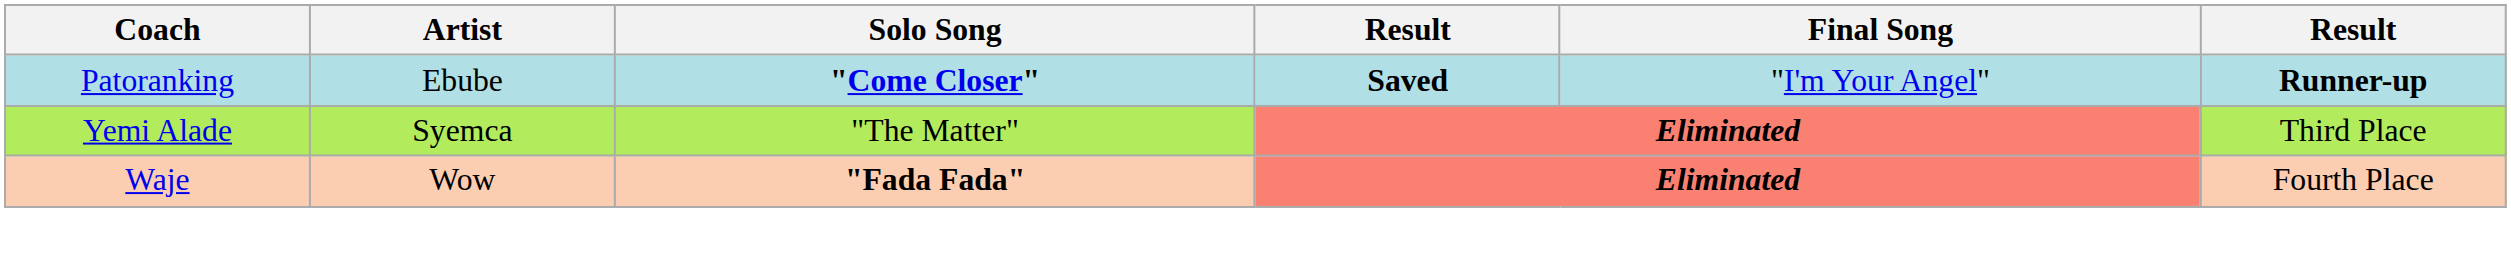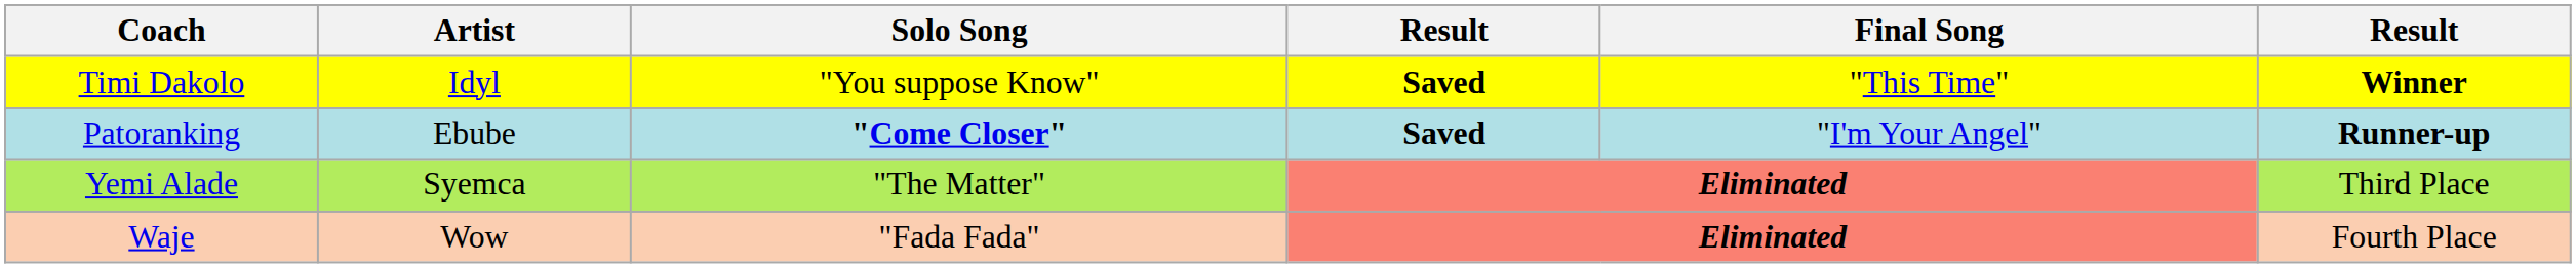 <table class="wikitable" style="text-align:center; width:100%;">
 <tr>
 <th style="width:10%;">Coach</th>
 <th style="width:10%;">Artist</th>
 <th style="width:21%;">Solo Song</th>
 <th style="width:10%;">Result</th>
 <th style="width:21%;">Final Song</th>
 <th style="width:10%;">Result</th>
+</tr>
+<tr>
+<td style="background:yellow;"><a href='#'>Timi Dakolo</a></td>
+<td style="background:yellow;"><a href='#'>Idyl</a></td>
+<td style="background:yellow;">"You suppose Know"</td>
+<td style="background:yellow;"><strong>Saved</strong></td>
+<td style="background:yellow;">"<a href='#'>This Time</a>"</td>
+<td style="background:yellow;"><strong>Winner</strong></td>
 </tr>
 <tr>
 <td style="background:#B0E0E6;"><a href='#'>Patoranking</a></td>
 <td style="background:#B0E0E6;">Ebube</td>
 <td style="background:#B0E0E6;"><strong>"<a href='#'>Come Closer</a>"</strong></td>
 <td style="background:#B0E0E6;"><strong>Saved</strong></td>
 <td style="background:#B0E0E6;">"<a href='#'>I'm Your Angel</a>"</td>
 <td style="background:#B0E0E6;"><strong>Runner-up</strong></td>
 </tr>
 <tr>
 <td style="background:#B2EC5D;"><a href='#'>Yemi Alade</a></td>
 <td style="background:#B2EC5D;">Syemca</td>
 <td style="background:#B2EC5D;">"The Matter"</td>
 <td colspan="2" style="background: #FA8072"><strong><em>Eliminated</em></strong></td>
 <td style="background:#B2EC5D;">Third Place</td>
 </tr>
 <tr>
 <td style="background:#FBCEB1;"><a href='#'>Waje</a></td>
 <td style="background:#FBCEB1;">Wow</td>
-<td style="background:#FBCEB1;"><strong>"Fada Fada"</strong></td>
+<td style="background:#FBCEB1;">"Fada Fada"</td>
 <td colspan="2" style="background: #FA8072"><strong><em> Eliminated</em></strong></td>
 <td style="background:#FBCEB1;">Fourth Place</td>
 </tr>
 </table>
